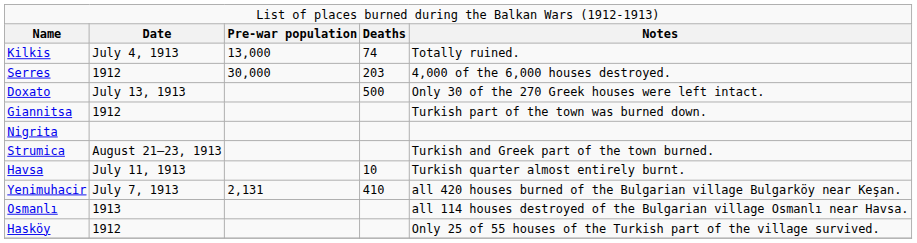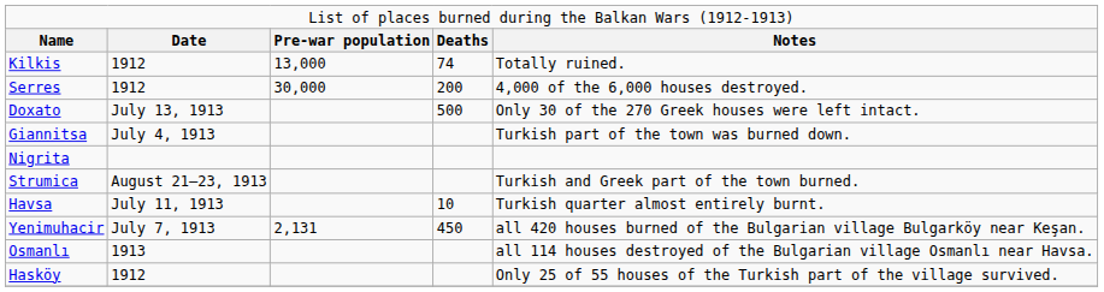 <table class="wikitable">
 <tr>
 <td colspan=21 align="center">List of places burned during the Balkan Wars (1912-1913)</td>
 </tr>
 <tr>
 <th>Name</th>
 <th>Date</th>
 <th>Pre-war population</th>
 <th>Deaths</th>
 <th>Notes</th>
 </tr>
 <tr>
 <td><a href='#'>Kilkis</a></td>
-<td>July 4, 1913</td>
+<td>1912</td>
 <td>13,000</td>
 <td>74</td>
 <td>Totally ruined.</td>
 </tr>
 <tr>
 <td><a href='#'>Serres</a></td>
 <td>1912</td>
 <td>30,000</td>
-<td>203</td>
+<td>200</td>
 <td>4,000 of the 6,000 houses destroyed.</td>
 </tr>
 <tr>
 <td><a href='#'>Doxato</a></td>
 <td>July 13, 1913</td>
 <td></td>
 <td>500</td>
 <td>Only 30 of the 270 Greek houses were left intact.</td>
 </tr>
 <tr>
 <td><a href='#'>Giannitsa</a></td>
-<td>1912</td>
+<td>July 4, 1913</td>
 <td></td>
 <td></td>
 <td>Turkish part of the town was burned down.</td>
 </tr>
 <tr>
 <td><a href='#'>Nigrita</a></td>
 <td></td>
 <td></td>
 <td></td>
 <td></td>
 </tr>
 <tr>
 <td><a href='#'>Strumica</a></td>
 <td>August 21–23, 1913</td>
 <td></td>
 <td></td>
 <td>Turkish and Greek part of the town burned.</td>
 </tr>
 <tr>
 <td><a href='#'>Havsa</a></td>
 <td>July 11, 1913</td>
 <td></td>
 <td>10</td>
 <td>Turkish quarter almost entirely burnt.</td>
 </tr>
 <tr>
 <td><a href='#'>Yenimuhacir</a></td>
 <td>July 7, 1913</td>
 <td>2,131</td>
-<td>410</td>
+<td>450</td>
 <td>all 420 houses burned of the Bulgarian village Bulgarköy near Keşan.</td>
 </tr>
 <tr>
 <td><a href='#'>Osmanlı</a></td>
 <td>1913</td>
 <td></td>
 <td></td>
 <td>all 114 houses destroyed of the Bulgarian village Osmanlı near Havsa.</td>
 </tr>
 <tr>
 <td><a href='#'>Hasköy</a></td>
 <td>1912</td>
 <td></td>
 <td></td>
 <td>Only 25 of 55 houses of the Turkish part of the village survived.</td>
 </tr>
 <tr>
 </tr>
 </table>
